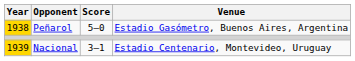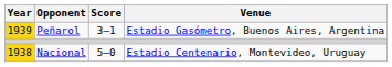 <table class="wikitable" style="font-size: 90%; text-align:left">
 <tr>
 <th>Year</th>
 <th>Opponent</th>
 <th>Score</th>
 <th>Venue</th>
 </tr>
 <tr>
-<td bgcolor=gold>1938</td>
+<td bgcolor=gold>1939</td>
 <td> <a href='#'>Peñarol</a></td>
-<td align=center>5–0</td>
+<td align=center>3–1</td>
 <td><a href='#'>Estadio Gasómetro</a>, Buenos Aires, Argentina</td>
 </tr>
 <tr>
 <td style="background-color:lightgrey" colspan=7></td>
 </tr>
 <tr>
-<td bgcolor=gold>1939</td>
+<td bgcolor=gold>1938</td>
 <td> <a href='#'>Nacional</a></td>
-<td align=center>3–1</td>
+<td align=center>5–0</td>
 <td><a href='#'>Estadio Centenario</a>, Montevideo, Uruguay</td>
 </tr>
 </table>
